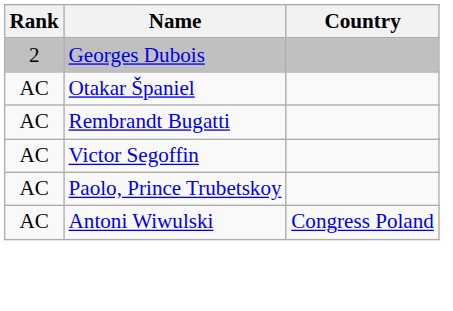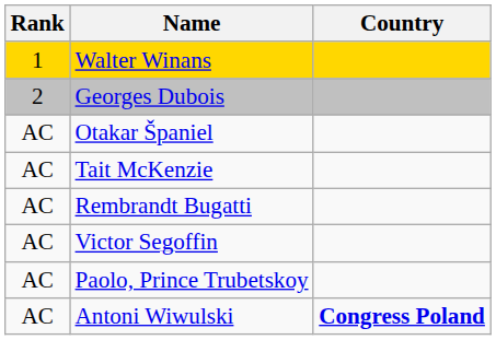 <table class="wikitable sortable" style="text-align:center">
 <tr>
 <th>Rank</th>
 <th>Name</th>
 <th>Country</th>
+</tr>
+<tr bgcolor=gold>
+<td>1</td>
+<td align="left"><a href='#'>Walter Winans</a></td>
+<td align="left"></td>
 </tr>
 <tr bgcolor=silver>
 <td>2</td>
 <td align="left"><a href='#'>Georges Dubois</a></td>
 <td align="left"></td>
 </tr>
 <tr>
 <td>AC</td>
 <td align="left"><a href='#'>Otakar Španiel</a></td>
+<td align="left"></td>
+</tr>
+<tr>
+<td>AC</td>
+<td align="left"><a href='#'>Tait McKenzie</a></td>
 <td align="left"></td>
 </tr>
 <tr>
 <td>AC</td>
 <td align="left"><a href='#'>Rembrandt Bugatti</a></td>
 <td align="left"></td>
 </tr>
 <tr>
 <td>AC</td>
 <td align="left"><a href='#'>Victor Segoffin</a></td>
 <td align="left"></td>
 </tr>
 <tr>
 <td>AC</td>
 <td align="left"><a href='#'>Paolo, Prince Trubetskoy</a></td>
 <td align="left"></td>
 </tr>
 <tr>
 <td>AC</td>
 <td align="left"><a href='#'>Antoni Wiwulski</a></td>
-<td align="left"> <a href='#'>Congress Poland</a></td>
+<td align="left"><strong> <a href='#'>Congress Poland</a></strong></td>
 </tr>
 </table>
